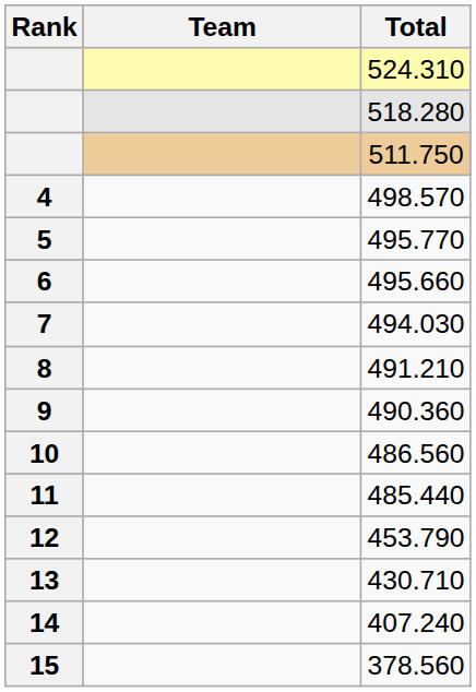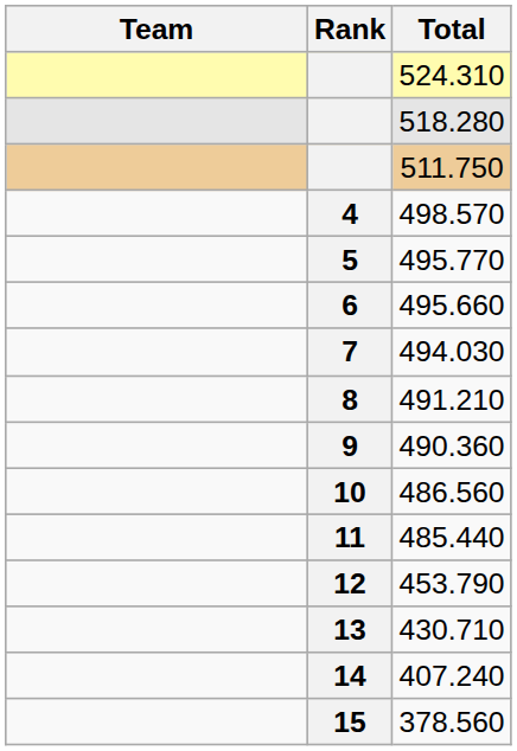 <table class="wikitable sortable" style="text-align:center; font-size:95%">
 <tr>
+<th scope="col" style="width:150px;">Team</th>
 <th scope="col" style="width:25px;">Rank</th>
-<th scope="col" style="width:150px;">Team</th>
 <th scope="col" style="width:50px;">Total</th>
 </tr>
 <tr style="background:#fffcaf;">
+<td style="text-align:left;"><strong></strong></td>
 <th scope=row style="text-align:center"></th>
-<td style="text-align:left;"><strong></strong></td>
 <td>524.310</td>
 </tr>
 <tr style="background:#e5e5e5;">
+<td style="text-align:left;"><strong></strong></td>
 <th scope=row style="text-align:center"></th>
-<td style="text-align:left;"><strong></strong></td>
 <td>518.280</td>
 </tr>
 <tr style="background:#ec9;">
+<td style="text-align:left;"><strong></strong></td>
 <th scope=row style="text-align:center"></th>
-<td style="text-align:left;"><strong></strong></td>
 <td>511.750</td>
 </tr>
 <tr>
+<td style="text-align:left;"></td>
 <th scope=row style="text-align:center">4</th>
-<td style="text-align:left;"></td>
 <td>498.570</td>
 </tr>
 <tr>
+<td style="text-align:left;"></td>
 <th scope=row style="text-align:center">5</th>
-<td style="text-align:left;"></td>
 <td>495.770</td>
 </tr>
 <tr>
+<td style="text-align:left;"></td>
 <th scope=row style="text-align:center">6</th>
-<td style="text-align:left;"></td>
 <td>495.660</td>
 </tr>
 <tr>
+<td style="text-align:left;"></td>
 <th scope=row style="text-align:center">7</th>
-<td style="text-align:left;"></td>
 <td>494.030</td>
 </tr>
 <tr>
+<td style="text-align:left;"></td>
 <th scope=row style="text-align:center">8</th>
-<td style="text-align:left;"></td>
 <td>491.210</td>
 </tr>
 <tr>
+<td style="text-align:left;"></td>
 <th scope=row style="text-align:center">9</th>
-<td style="text-align:left;"></td>
 <td>490.360</td>
 </tr>
 <tr>
+<td style="text-align:left;"></td>
 <th scope=row style="text-align:center">10</th>
-<td style="text-align:left;"></td>
 <td>486.560</td>
 </tr>
 <tr>
+<td style="text-align:left;"></td>
 <th scope=row style="text-align:center">11</th>
-<td style="text-align:left;"></td>
 <td>485.440</td>
 </tr>
 <tr>
+<td style="text-align:left;"></td>
 <th scope=row style="text-align:center">12</th>
-<td style="text-align:left;"></td>
 <td>453.790</td>
 </tr>
 <tr>
+<td style="text-align:left;"></td>
 <th scope=row style="text-align:center">13</th>
-<td style="text-align:left;"></td>
 <td>430.710</td>
 </tr>
 <tr>
+<td style="text-align:left;"></td>
 <th scope=row style="text-align:center">14</th>
-<td style="text-align:left;"></td>
 <td>407.240</td>
 </tr>
 <tr>
+<td style="text-align:left;"></td>
 <th scope=row style="text-align:center">15</th>
-<td style="text-align:left;"></td>
 <td>378.560</td>
 </tr>
 </table>
